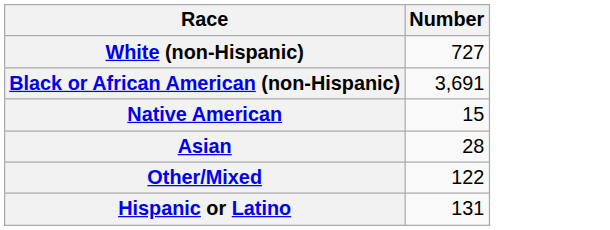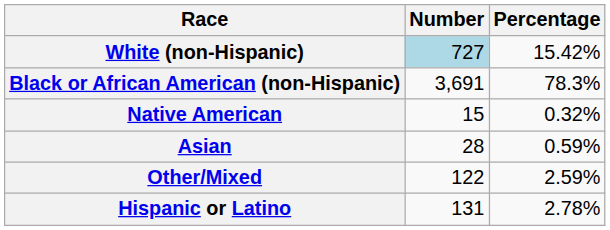 <table class="wikitable" style="text-align:right">
 <tr>
 <th scope="col">Race</th>
 <th scope="col">Number</th>
+<th scope="col">Percentage</th>
 </tr>
 <tr>
 <th scope="row"><a href='#'>White</a> (non-Hispanic)</th>
-<td>727</td>
+<td style="background: lightblue;">727</td>
+<td>15.42%</td>
 </tr>
 <tr>
 <th scope="row"><a href='#'>Black or African American</a> (non-Hispanic)</th>
 <td>3,691</td>
+<td>78.3%</td>
 </tr>
 <tr>
 <th scope="row"><a href='#'>Native American</a></th>
 <td>15</td>
+<td>0.32%</td>
 </tr>
 <tr>
 <th scope="row"><a href='#'>Asian</a></th>
 <td>28</td>
+<td>0.59%</td>
 </tr>
 <tr>
 <th scope="row"><a href='#'>Other/Mixed</a></th>
 <td>122</td>
+<td>2.59%</td>
 </tr>
 <tr>
 <th scope="row"><a href='#'>Hispanic</a> or <a href='#'>Latino</a></th>
 <td>131</td>
+<td>2.78%</td>
 </tr>
 </table>
